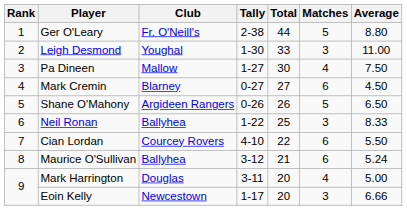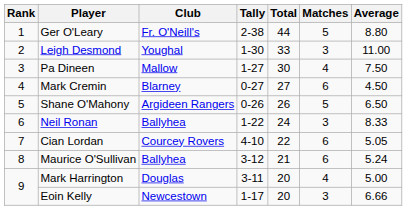 <table class="wikitable">
 <tr>
 <th>Rank</th>
 <th>Player</th>
 <th>Club</th>
 <th>Tally</th>
 <th>Total</th>
 <th>Matches</th>
 <th>Average</th>
 </tr>
 <tr>
 <td rowspan=1 align=center>1</td>
 <td>Ger O'Leary</td>
 <td><a href='#'>Fr. O'Neill's</a></td>
 <td align=center>2-38</td>
 <td align=center>44</td>
 <td align=center>5</td>
 <td align=center>8.80</td>
 </tr>
 <tr>
 <td rowspan=1 align=center>2</td>
 <td><a href='#'>Leigh Desmond</a></td>
 <td><a href='#'>Youghal</a></td>
 <td align=center>1-30</td>
 <td align=center>33</td>
 <td align=center>3</td>
 <td align=center>11.00</td>
 </tr>
 <tr>
 <td rowspan=1 align=center>3</td>
 <td>Pa Dineen</td>
 <td><a href='#'>Mallow</a></td>
 <td align=center>1-27</td>
 <td align=center>30</td>
 <td align=center>4</td>
 <td align=center>7.50</td>
 </tr>
 <tr>
 <td rowspan=1 align=center>4</td>
 <td>Mark Cremin</td>
 <td><a href='#'>Blarney</a></td>
 <td align=center>0-27</td>
 <td align=center>27</td>
 <td align=center>6</td>
 <td align=center>4.50</td>
 </tr>
 <tr>
 <td rowspan=1 align=center>5</td>
 <td>Shane O'Mahony</td>
 <td><a href='#'>Argideen Rangers</a></td>
 <td align=center>0-26</td>
 <td align=center>26</td>
 <td align=center>5</td>
 <td align=center>6.50</td>
 </tr>
 <tr>
 <td rowspan=1 align=center>6</td>
 <td><a href='#'>Neil Ronan</a></td>
 <td><a href='#'>Ballyhea</a></td>
 <td align=center>1-22</td>
-<td align=center>25</td>
+<td align=center>24</td>
 <td align=center>3</td>
 <td align=center>8.33</td>
 </tr>
 <tr>
 <td rowspan=1 align=center>7</td>
 <td>Cian Lordan</td>
 <td><a href='#'>Courcey Rovers</a></td>
 <td align=center>4-10</td>
 <td align=center>22</td>
 <td align=center>6</td>
-<td align=center>5.50</td>
+<td align=center>5.05</td>
 </tr>
 <tr>
 <td rowspan=1 align=center>8</td>
 <td>Maurice O'Sullivan</td>
 <td><a href='#'>Ballyhea</a></td>
 <td align=center>3-12</td>
 <td align=center>21</td>
 <td align=center>6</td>
 <td align=center>5.24</td>
 </tr>
 <tr>
 <td rowspan=2 align=center>9</td>
 <td>Mark Harrington</td>
 <td><a href='#'>Douglas</a></td>
 <td align=center>3-11</td>
 <td align=center>20</td>
 <td align=center>4</td>
 <td align=center>5.00</td>
 </tr>
 <tr>
 <td>Eoin Kelly</td>
 <td><a href='#'>Newcestown</a></td>
 <td align=center>1-17</td>
 <td align=center>20</td>
 <td align=center>3</td>
 <td align=center>6.66</td>
 </tr>
 </table>
